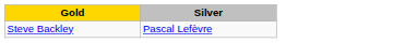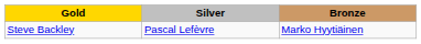 <table class="wikitable" style="text-align:left">
 <tr align="center">
 <td width=200 bgcolor=gold><strong>Gold</strong></td>
 <td width=200 bgcolor=silver><strong>Silver</strong></td>
+<td width=200 bgcolor=CC9966><strong>Bronze</strong></td>
 </tr>
 <tr>
 <td><a href='#'>Steve Backley</a><br><em></em></td>
 <td><a href='#'>Pascal Lefèvre</a><br><em></em></td>
+<td><a href='#'>Marko Hyytiäinen</a><br><em></em></td>
 </tr>
 </table>
